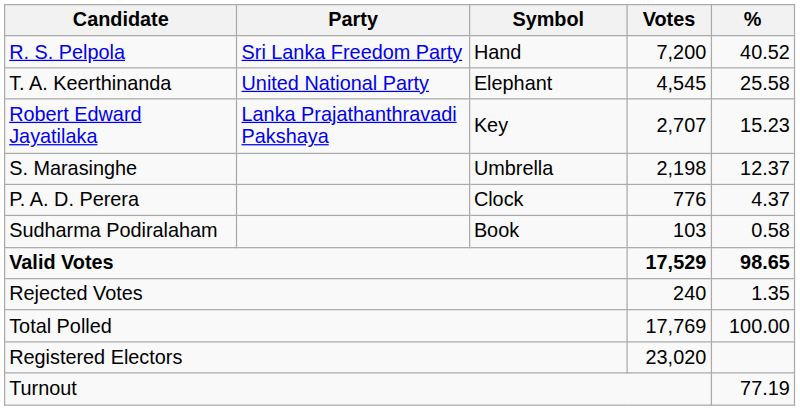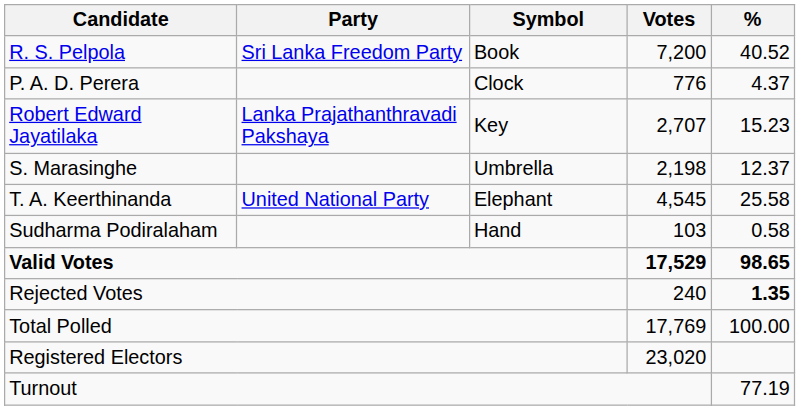 <table class="wikitable" border="1" style="text-align:right;">
 <tr>
 <th align=left width="180">Candidate</th>
 <th align=left width="180">Party</th>
 <th align=left width="120">Symbol</th>
 <th align=left width="60">Votes</th>
 <th align=left width="60">%</th>
 </tr>
 <tr>
 <td align=left><a href='#'>R. S. Pelpola</a></td>
 <td align=left><a href='#'>Sri Lanka Freedom Party</a></td>
-<td align=left>Hand</td>
+<td align=left>Book</td>
 <td>7,200</td>
 <td>40.52</td>
 </tr>
 <tr>
-<td align=left>T. A. Keerthinanda</td>
-<td align=left><a href='#'>United National Party</a></td>
-<td align=left>Elephant</td>
-<td>4,545</td>
-<td>25.58</td>
+<td align=left>P. A. D. Perera</td>
+<td align=left></td>
+<td align=left>Clock</td>
+<td>776</td>
+<td>4.37</td>
 </tr>
 <tr>
 <td align=left><a href='#'>Robert Edward Jayatilaka</a></td>
 <td align=left><a href='#'>Lanka Prajathanthravadi Pakshaya</a></td>
 <td align=left>Key</td>
 <td>2,707</td>
 <td>15.23</td>
 </tr>
 <tr>
 <td align=left>S. Marasinghe</td>
 <td align=left></td>
 <td align=left>Umbrella</td>
 <td>2,198</td>
 <td>12.37</td>
 </tr>
 <tr>
-<td align=left>P. A. D. Perera</td>
-<td align=left></td>
-<td align=left>Clock</td>
-<td>776</td>
-<td>4.37</td>
+<td align=left>T. A. Keerthinanda</td>
+<td align=left><a href='#'>United National Party</a></td>
+<td align=left>Elephant</td>
+<td>4,545</td>
+<td>25.58</td>
 </tr>
 <tr>
 <td align=left>Sudharma Podiralaham</td>
 <td align=left></td>
-<td align=left>Book</td>
+<td align=left>Hand</td>
 <td>103</td>
 <td>0.58</td>
 </tr>
 <tr>
 <td align=left colspan=3><strong>Valid Votes</strong></td>
 <td><strong>17,529</strong></td>
 <td><strong>98.65</strong></td>
 </tr>
 <tr>
 <td align=left colspan=3>Rejected Votes</td>
 <td>240</td>
-<td>1.35</td>
+<td><strong>1.35</strong></td>
 </tr>
 <tr>
 <td align=left colspan=3>Total Polled</td>
 <td>17,769</td>
 <td>100.00</td>
 </tr>
 <tr>
 <td align=left colspan=3>Registered Electors</td>
 <td>23,020</td>
 <td></td>
 </tr>
 <tr>
 <td align=left colspan=4>Turnout</td>
 <td>77.19</td>
 </tr>
 </table>
